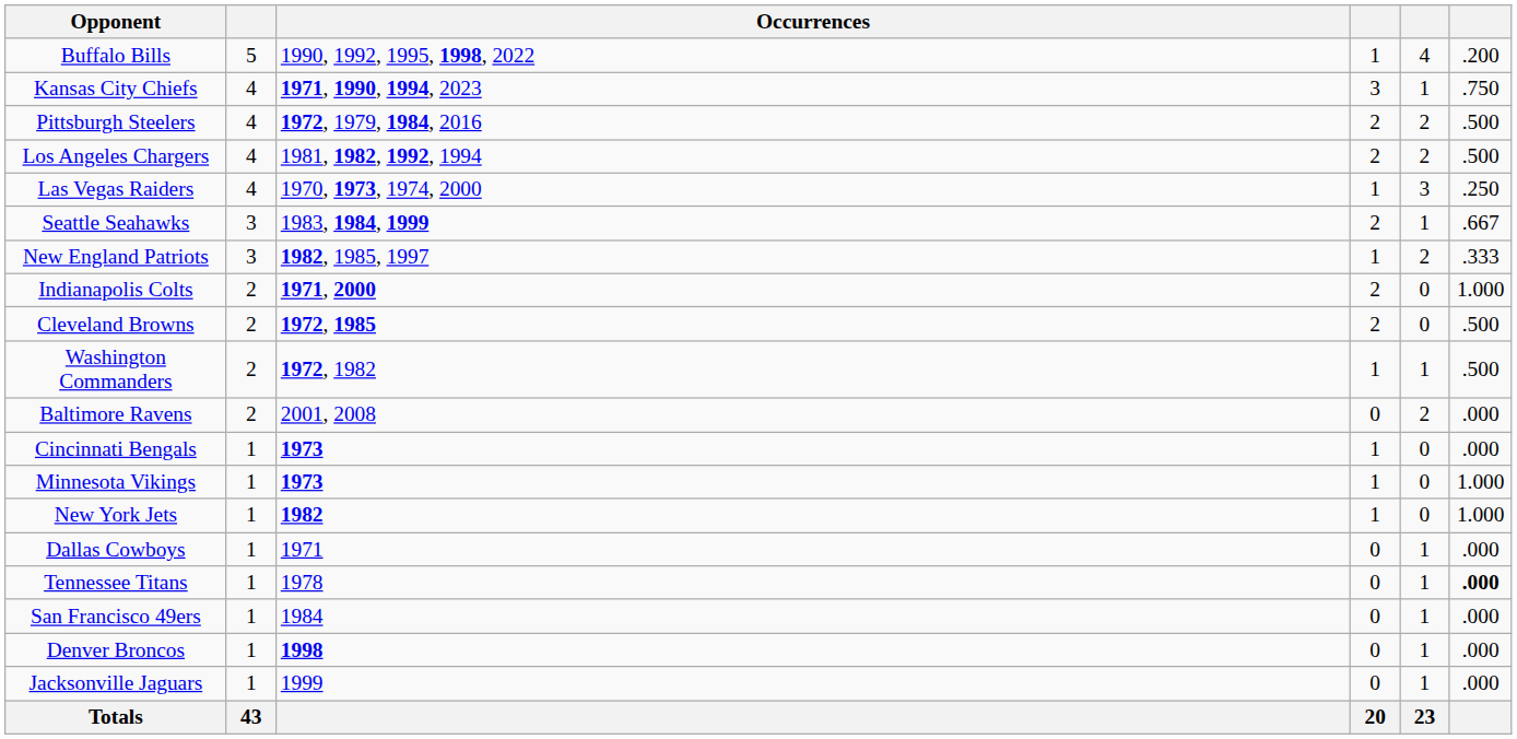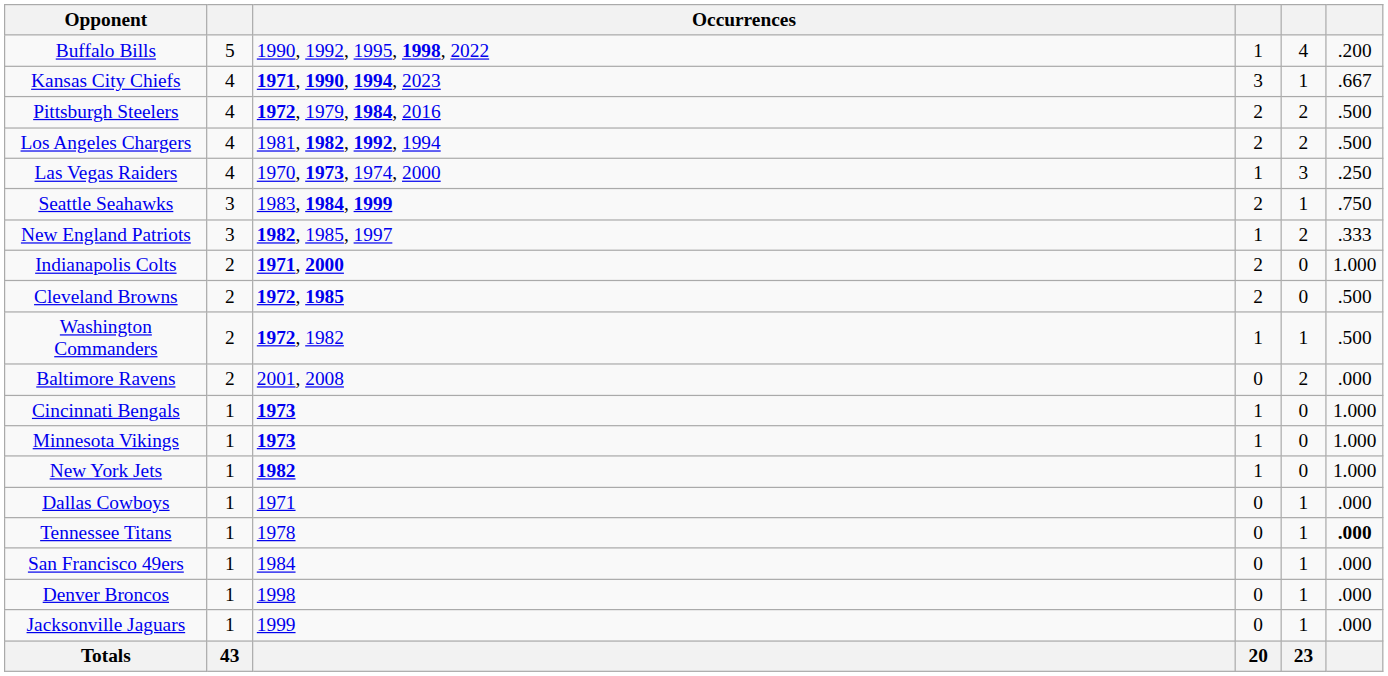 <table class="wikitable sortable" style="text-align: center; width: 72%;">
 <tr>
 <th width="160">Opponent</th>
 <th width="30"></th>
 <th>Occurrences</th>
 <th width="30"></th>
 <th width="30"></th>
 <th width="40"></th>
 </tr>
 <tr>
 <td><a href='#'>Buffalo Bills</a></td>
 <td>5</td>
 <td align=left><a href='#'>1990</a>, <a href='#'>1992</a>, <a href='#'>1995</a>, <strong><a href='#'>1998</a></strong>, <a href='#'>2022</a></td>
 <td>1</td>
 <td>4</td>
 <td>.200</td>
 </tr>
 <tr>
 <td><a href='#'>Kansas City Chiefs</a></td>
 <td>4</td>
 <td align=left><strong><a href='#'>1971</a></strong>, <strong><a href='#'>1990</a></strong>, <strong><a href='#'>1994</a></strong>, <a href='#'>2023</a></td>
 <td>3</td>
 <td>1</td>
-<td>.750</td>
+<td>.667</td>
 </tr>
 <tr>
 <td><a href='#'>Pittsburgh Steelers</a></td>
 <td>4</td>
 <td align=left><strong><a href='#'>1972</a></strong>, <a href='#'>1979</a>, <strong><a href='#'>1984</a></strong>, <a href='#'>2016</a></td>
 <td>2</td>
 <td>2</td>
 <td>.500</td>
 </tr>
 <tr>
 <td><a href='#'>Los Angeles Chargers</a></td>
 <td>4</td>
 <td align=left><a href='#'>1981</a>, <strong><a href='#'>1982</a></strong>, <strong><a href='#'>1992</a></strong>, <a href='#'>1994</a></td>
 <td>2</td>
 <td>2</td>
 <td>.500</td>
 </tr>
 <tr>
 <td><a href='#'>Las Vegas Raiders</a></td>
 <td>4</td>
 <td align=left><a href='#'>1970</a>, <strong><a href='#'>1973</a></strong>, <a href='#'>1974</a>, <a href='#'>2000</a></td>
 <td>1</td>
 <td>3</td>
 <td>.250</td>
 </tr>
 <tr>
 <td><a href='#'>Seattle Seahawks</a></td>
 <td>3</td>
 <td align=left><a href='#'>1983</a>, <strong><a href='#'>1984</a></strong>, <strong><a href='#'>1999</a></strong></td>
 <td>2</td>
 <td>1</td>
-<td>.667</td>
+<td>.750</td>
 </tr>
 <tr>
 <td><a href='#'>New England Patriots</a></td>
 <td>3</td>
 <td align=left><strong><a href='#'>1982</a></strong>, <a href='#'>1985</a>, <a href='#'>1997</a></td>
 <td>1</td>
 <td>2</td>
 <td>.333</td>
 </tr>
 <tr>
 <td><a href='#'>Indianapolis Colts</a></td>
 <td>2</td>
 <td align=left><strong><a href='#'>1971</a></strong>, <strong><a href='#'>2000</a></strong></td>
 <td>2</td>
 <td>0</td>
 <td>1.000</td>
 </tr>
 <tr>
 <td><a href='#'>Cleveland Browns</a></td>
 <td>2</td>
 <td align=left><strong><a href='#'>1972</a></strong>, <strong><a href='#'>1985</a></strong></td>
 <td>2</td>
 <td>0</td>
 <td>.500</td>
 </tr>
 <tr>
 <td><a href='#'>Washington Commanders</a></td>
 <td>2</td>
 <td align=left><strong><a href='#'>1972</a></strong>, <a href='#'>1982</a></td>
 <td>1</td>
 <td>1</td>
 <td>.500</td>
 </tr>
 <tr>
 <td><a href='#'>Baltimore Ravens</a></td>
 <td>2</td>
 <td align=left><a href='#'>2001</a>, <a href='#'>2008</a></td>
 <td>0</td>
 <td>2</td>
 <td>.000</td>
 </tr>
 <tr>
 <td><a href='#'>Cincinnati Bengals</a></td>
 <td>1</td>
 <td align=left><strong><a href='#'>1973</a></strong></td>
 <td>1</td>
 <td>0</td>
-<td>.000</td>
+<td>1.000</td>
 </tr>
 <tr>
 <td><a href='#'>Minnesota Vikings</a></td>
 <td>1</td>
 <td align=left><strong><a href='#'>1973</a></strong></td>
 <td>1</td>
 <td>0</td>
 <td>1.000</td>
 </tr>
 <tr>
 <td><a href='#'>New York Jets</a></td>
 <td>1</td>
 <td align=left><strong><a href='#'>1982</a></strong></td>
 <td>1</td>
 <td>0</td>
 <td>1.000</td>
 </tr>
 <tr>
 <td><a href='#'>Dallas Cowboys</a></td>
 <td>1</td>
 <td align=left><a href='#'>1971</a></td>
 <td>0</td>
 <td>1</td>
 <td>.000</td>
 </tr>
 <tr>
 <td><a href='#'>Tennessee Titans</a></td>
 <td>1</td>
 <td align=left><a href='#'>1978</a></td>
 <td>0</td>
 <td>1</td>
 <td><strong>.000</strong></td>
 </tr>
 <tr>
 <td><a href='#'>San Francisco 49ers</a></td>
 <td>1</td>
 <td align=left><a href='#'>1984</a></td>
 <td>0</td>
 <td>1</td>
 <td>.000</td>
 </tr>
 <tr>
 <td><a href='#'>Denver Broncos</a></td>
 <td>1</td>
-<td align=left><strong><a href='#'>1998</a></strong></td>
+<td align=left><a href='#'>1998</a></td>
 <td>0</td>
 <td>1</td>
 <td>.000</td>
 </tr>
 <tr>
 <td><a href='#'>Jacksonville Jaguars</a></td>
 <td>1</td>
 <td align=left><a href='#'>1999</a></td>
 <td>0</td>
 <td>1</td>
 <td>.000</td>
 </tr>
 <tr>
 <th>Totals</th>
 <th>43</th>
 <th></th>
 <th>20</th>
 <th>23</th>
 <th></th>
 </tr>
 </table>
